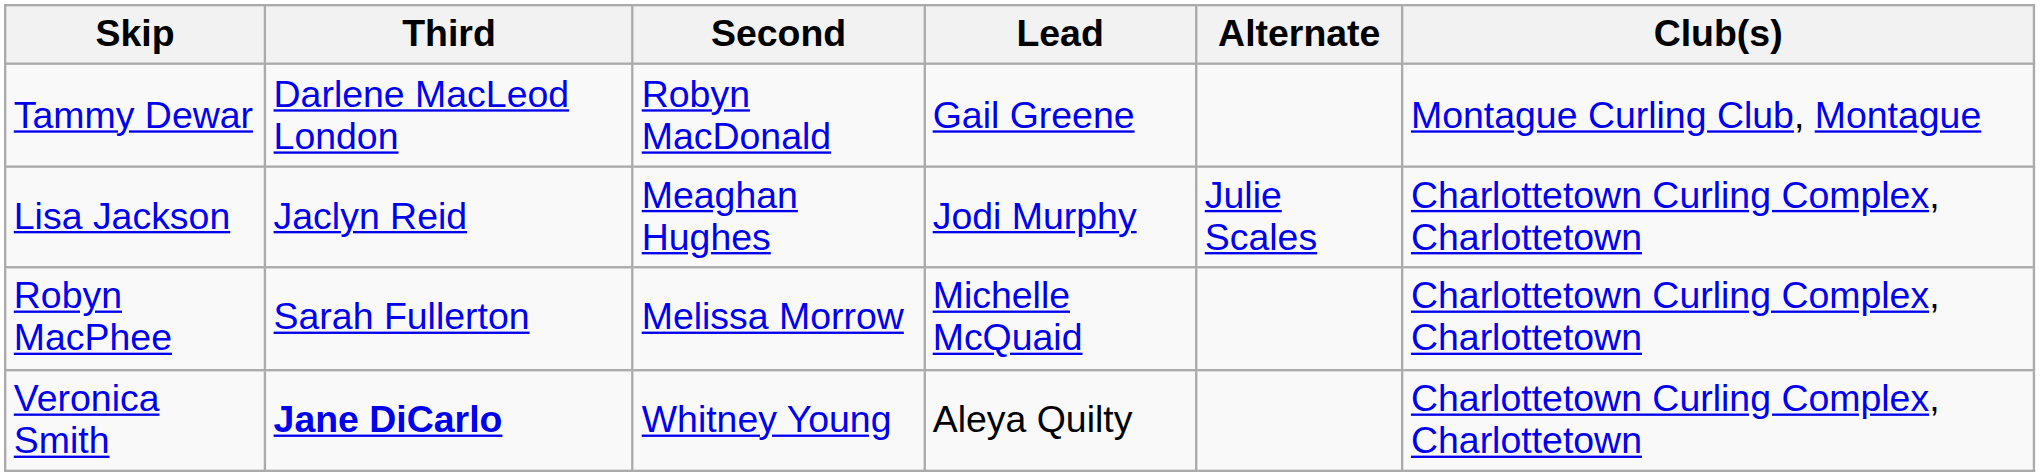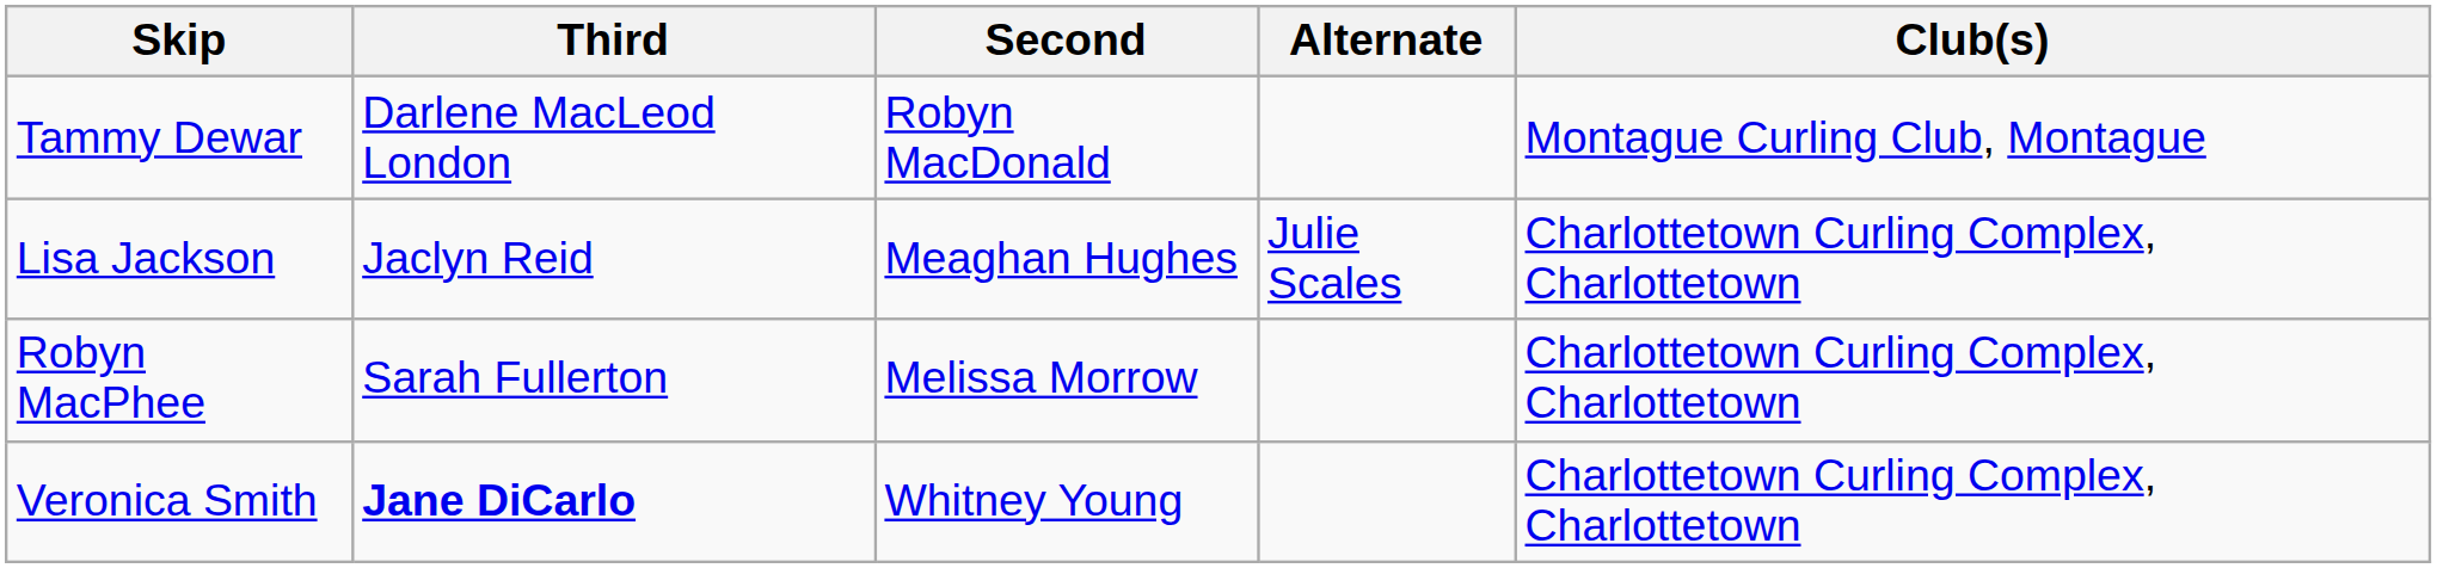 <table class="wikitable">
 <tr>
 <th>Skip</th>
 <th>Third</th>
 <th>Second</th>
-<th>Lead</th>
 <th>Alternate</th>
 <th>Club(s)</th>
 </tr>
 <tr>
 <td><a href='#'>Tammy Dewar</a></td>
 <td><a href='#'>Darlene MacLeod London</a></td>
 <td><a href='#'>Robyn MacDonald</a></td>
-<td><a href='#'>Gail Greene</a></td>
 <td></td>
 <td><a href='#'>Montague Curling Club</a>, <a href='#'>Montague</a></td>
 </tr>
 <tr>
 <td><a href='#'>Lisa Jackson</a></td>
 <td><a href='#'>Jaclyn Reid</a></td>
 <td><a href='#'>Meaghan Hughes</a></td>
-<td><a href='#'>Jodi Murphy</a></td>
 <td><a href='#'>Julie Scales</a></td>
 <td><a href='#'>Charlottetown Curling Complex</a>, <a href='#'>Charlottetown</a></td>
 </tr>
 <tr>
 <td><a href='#'>Robyn MacPhee</a></td>
 <td><a href='#'>Sarah Fullerton</a></td>
 <td><a href='#'>Melissa Morrow</a></td>
-<td><a href='#'>Michelle McQuaid</a></td>
 <td></td>
 <td><a href='#'>Charlottetown Curling Complex</a>, <a href='#'>Charlottetown</a></td>
 </tr>
 <tr>
 <td><a href='#'>Veronica Smith</a></td>
 <td><strong><a href='#'>Jane DiCarlo</a></strong></td>
 <td><a href='#'>Whitney Young</a></td>
-<td>Aleya Quilty</td>
 <td></td>
 <td><a href='#'>Charlottetown Curling Complex</a>, <a href='#'>Charlottetown</a></td>
 </tr>
 </table>
